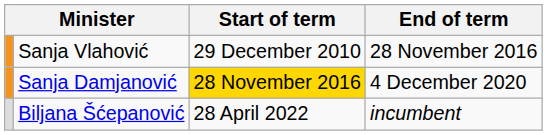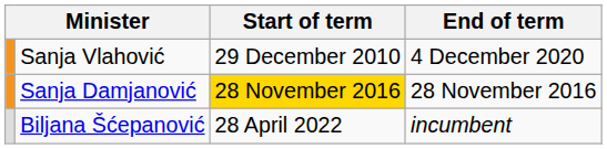 <table class="wikitable">
 <tr>
 <th colspan=2>Minister</th>
 <th>Start of term</th>
 <th>End of term</th>
 </tr>
 <tr>
 <th style="background:#F6931D;"></th>
 <td>Sanja Vlahović</td>
 <td>29 December 2010</td>
-<td>28 November 2016</td>
+<td>4 December 2020</td>
 </tr>
 <tr>
 <th style="background:#F6931D;"></th>
 <td><a href='#'>Sanja Damjanović</a></td>
 <td style="background: gold;">28 November 2016</td>
-<td>4 December 2020</td>
+<td>28 November 2016</td>
 </tr>
 <tr>
 <th style="background:#dddddd;"></th>
 <td><a href='#'>Biljana Šćepanović</a></td>
 <td>28 April 2022</td>
 <td><em>incumbent</em></td>
 </tr>
 </table>
